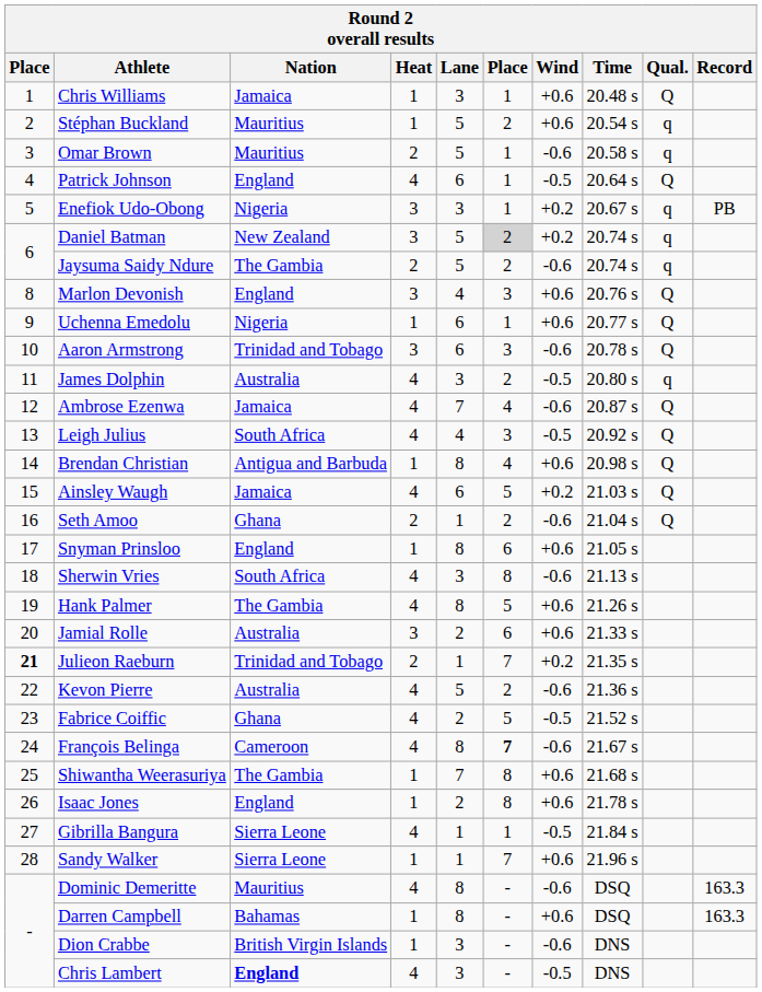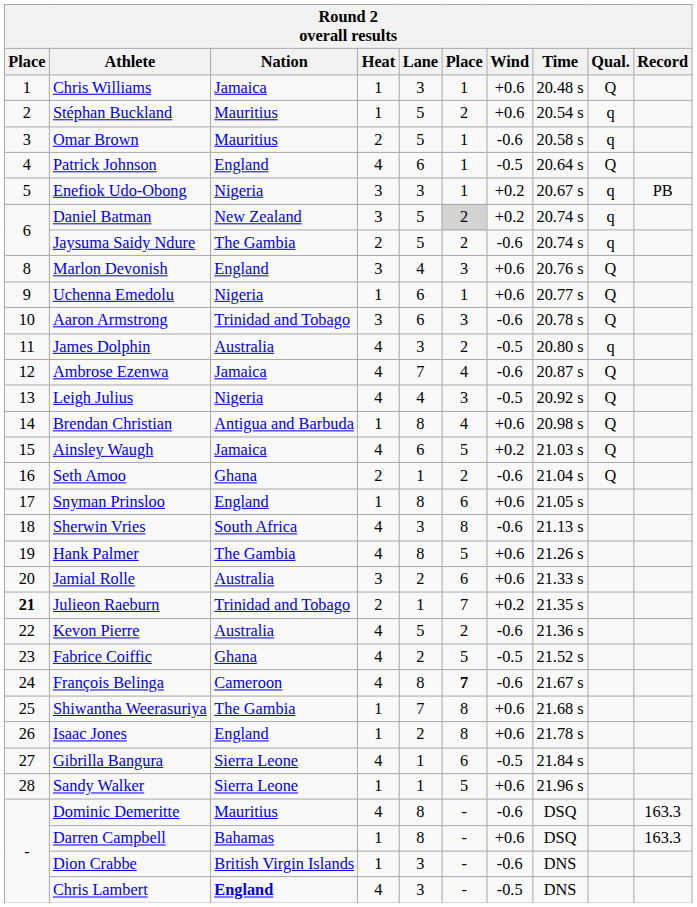 <table class="wikitable">
 <tr>
 <th colspan=10>Round 2 <br> overall results</th>
 </tr>
 <tr>
 <th>Place</th>
 <th>Athlete</th>
 <th>Nation</th>
 <th>Heat</th>
 <th>Lane</th>
 <th>Place</th>
 <th>Wind</th>
 <th>Time</th>
 <th>Qual.</th>
 <th>Record</th>
 </tr>
 <tr>
 <td align="center">1</td>
 <td align="left"><a href='#'>Chris Williams</a></td>
 <td align="left"> <a href='#'>Jamaica</a></td>
 <td align="center">1</td>
 <td align="center">3</td>
 <td align="center">1</td>
 <td align="center">+0.6</td>
 <td align="center">20.48 s</td>
 <td align="center">Q</td>
 <td align="center"></td>
 </tr>
 <tr>
 <td align="center">2</td>
 <td align="left"><a href='#'>Stéphan Buckland</a></td>
 <td align="left"> <a href='#'>Mauritius</a></td>
 <td align="center">1</td>
 <td align="center">5</td>
 <td align="center">2</td>
 <td align="center">+0.6</td>
 <td align="center">20.54 s</td>
 <td align="center">q</td>
 <td align="center"></td>
 </tr>
 <tr>
 <td align="center">3</td>
 <td align="left"><a href='#'>Omar Brown</a></td>
 <td align="left"> <a href='#'>Mauritius</a></td>
 <td align="center">2</td>
 <td align="center">5</td>
 <td align="center">1</td>
 <td align="center">-0.6</td>
 <td align="center">20.58 s</td>
 <td align="center">q</td>
 <td align="center"></td>
 </tr>
 <tr>
 <td align="center">4</td>
 <td align="left"><a href='#'>Patrick Johnson</a></td>
 <td align="left"> <a href='#'>England</a></td>
 <td align="center">4</td>
 <td align="center">6</td>
 <td align="center">1</td>
 <td align="center">-0.5</td>
 <td align="center">20.64 s</td>
 <td align="center">Q</td>
 <td align="center"></td>
 </tr>
 <tr>
 <td align="center">5</td>
 <td align="left"><a href='#'>Enefiok Udo-Obong</a></td>
 <td align="left"> <a href='#'>Nigeria</a></td>
 <td align="center">3</td>
 <td align="center">3</td>
 <td align="center">1</td>
 <td align="center">+0.2</td>
 <td align="center">20.67 s</td>
 <td align="center">q</td>
 <td align="center">PB</td>
 </tr>
 <tr>
 <td rowspan="2" align="center">6</td>
 <td align="left"><a href='#'>Daniel Batman</a></td>
 <td align="left"> <a href='#'>New Zealand</a></td>
 <td align="center">3</td>
 <td align="center">5</td>
 <td align="center" style="background: lightgrey;">2</td>
 <td align="center">+0.2</td>
 <td align="center">20.74 s</td>
 <td align="center">q</td>
 <td align="center"></td>
 </tr>
 <tr>
 <td align="left"><a href='#'>Jaysuma Saidy Ndure</a></td>
 <td align="left"> <a href='#'>The Gambia</a></td>
 <td align="center">2</td>
 <td align="center">5</td>
 <td align="center">2</td>
 <td align="center">-0.6</td>
 <td align="center">20.74 s</td>
 <td align="center">q</td>
 <td align="center"></td>
 </tr>
 <tr>
 <td align="center">8</td>
 <td align="left"><a href='#'>Marlon Devonish</a></td>
 <td align="left"> <a href='#'>England</a></td>
 <td align="center">3</td>
 <td align="center">4</td>
 <td align="center">3</td>
 <td align="center">+0.6</td>
 <td align="center">20.76 s</td>
 <td align="center">Q</td>
 <td align="center"></td>
 </tr>
 <tr>
 <td align="center">9</td>
 <td align="left"><a href='#'>Uchenna Emedolu</a></td>
 <td align="left"> <a href='#'>Nigeria</a></td>
 <td align="center">1</td>
 <td align="center">6</td>
 <td align="center">1</td>
 <td align="center">+0.6</td>
 <td align="center">20.77 s</td>
 <td align="center">Q</td>
 <td align="center"></td>
 </tr>
 <tr>
 <td align="center">10</td>
 <td align="left"><a href='#'>Aaron Armstrong</a></td>
 <td align="left"> <a href='#'>Trinidad and Tobago</a></td>
 <td align="center">3</td>
 <td align="center">6</td>
 <td align="center">3</td>
 <td align="center">-0.6</td>
 <td align="center">20.78 s</td>
 <td align="center">Q</td>
 <td align="center"></td>
 </tr>
 <tr>
 <td align="center">11</td>
 <td align="left"><a href='#'>James Dolphin</a></td>
 <td align="left"> <a href='#'>Australia</a></td>
 <td align="center">4</td>
 <td align="center">3</td>
 <td align="center">2</td>
 <td align="center">-0.5</td>
 <td align="center">20.80 s</td>
 <td align="center">q</td>
 <td align="center"></td>
 </tr>
 <tr>
 <td align="center">12</td>
 <td align="left"><a href='#'>Ambrose Ezenwa</a></td>
 <td align="left"> <a href='#'>Jamaica</a></td>
 <td align="center">4</td>
 <td align="center">7</td>
 <td align="center">4</td>
 <td align="center">-0.6</td>
 <td align="center">20.87 s</td>
 <td align="center">Q</td>
 <td align="center"></td>
 </tr>
 <tr>
 <td align="center">13</td>
 <td align="left"><a href='#'>Leigh Julius</a></td>
-<td align="left"> <a href='#'>South Africa</a></td>
+<td align="left"> <a href='#'>Nigeria</a></td>
 <td align="center">4</td>
 <td align="center">4</td>
 <td align="center">3</td>
 <td align="center">-0.5</td>
 <td align="center">20.92 s</td>
 <td align="center">Q</td>
 <td align="center"></td>
 </tr>
 <tr>
 <td align="center">14</td>
 <td align="left"><a href='#'>Brendan Christian</a></td>
 <td align="left"> <a href='#'>Antigua and Barbuda</a></td>
 <td align="center">1</td>
 <td align="center">8</td>
 <td align="center">4</td>
 <td align="center">+0.6</td>
 <td align="center">20.98 s</td>
 <td align="center">Q</td>
 <td align="center"></td>
 </tr>
 <tr>
 <td align="center">15</td>
 <td align="left"><a href='#'>Ainsley Waugh</a></td>
 <td align="left"> <a href='#'>Jamaica</a></td>
 <td align="center">4</td>
 <td align="center">6</td>
 <td align="center">5</td>
 <td align="center">+0.2</td>
 <td align="center">21.03 s</td>
 <td align="center">Q</td>
 <td align="center"></td>
 </tr>
 <tr>
 <td align="center">16</td>
 <td align="left"><a href='#'>Seth Amoo</a></td>
 <td align="left"> <a href='#'>Ghana</a></td>
 <td align="center">2</td>
 <td align="center">1</td>
 <td align="center">2</td>
 <td align="center">-0.6</td>
 <td align="center">21.04 s</td>
 <td align="center">Q</td>
 <td align="center"></td>
 </tr>
 <tr>
 <td align="center">17</td>
 <td align="left"><a href='#'>Snyman Prinsloo</a></td>
 <td align="left"> <a href='#'>England</a></td>
 <td align="center">1</td>
 <td align="center">8</td>
 <td align="center">6</td>
 <td align="center">+0.6</td>
 <td align="center">21.05 s</td>
 <td align="center"></td>
 <td align="center"></td>
 </tr>
 <tr>
 <td align="center">18</td>
 <td align="left"><a href='#'>Sherwin Vries</a></td>
 <td align="left"> <a href='#'>South Africa</a></td>
 <td align="center">4</td>
 <td align="center">3</td>
 <td align="center">8</td>
 <td align="center">-0.6</td>
 <td align="center">21.13 s</td>
 <td align="center"></td>
 <td align="center"></td>
 </tr>
 <tr>
 <td align="center">19</td>
 <td align="left"><a href='#'>Hank Palmer</a></td>
 <td align="left"> <a href='#'>The Gambia</a></td>
 <td align="center">4</td>
 <td align="center">8</td>
 <td align="center">5</td>
 <td align="center">+0.6</td>
 <td align="center">21.26 s</td>
 <td align="center"></td>
 <td align="center"></td>
 </tr>
 <tr>
 <td align="center">20</td>
 <td align="left"><a href='#'>Jamial Rolle</a></td>
 <td align="left"> <a href='#'>Australia</a></td>
 <td align="center">3</td>
 <td align="center">2</td>
 <td align="center">6</td>
 <td align="center">+0.6</td>
 <td align="center">21.33 s</td>
 <td align="center"></td>
 <td align="center"></td>
 </tr>
 <tr>
 <td align="center"><strong>21</strong></td>
 <td align="left"><a href='#'>Julieon Raeburn</a></td>
 <td align="left"> <a href='#'>Trinidad and Tobago</a></td>
 <td align="center">2</td>
 <td align="center">1</td>
 <td align="center">7</td>
 <td align="center">+0.2</td>
 <td align="center">21.35 s</td>
 <td align="center"></td>
 <td align="center"></td>
 </tr>
 <tr>
 <td align="center">22</td>
 <td align="left"><a href='#'>Kevon Pierre</a></td>
 <td align="left"> <a href='#'>Australia</a></td>
 <td align="center">4</td>
 <td align="center">5</td>
 <td align="center">2</td>
 <td align="center">-0.6</td>
 <td align="center">21.36 s</td>
 <td align="center"></td>
 <td align="center"></td>
 </tr>
 <tr>
 <td align="center">23</td>
 <td align="left"><a href='#'>Fabrice Coiffic</a></td>
 <td align="left"> <a href='#'>Ghana</a></td>
 <td align="center">4</td>
 <td align="center">2</td>
 <td align="center">5</td>
 <td align="center">-0.5</td>
 <td align="center">21.52 s</td>
 <td align="center"></td>
 <td align="center"></td>
 </tr>
 <tr>
 <td align="center">24</td>
 <td align="left"><a href='#'>François Belinga</a></td>
 <td align="left"> <a href='#'>Cameroon</a></td>
 <td align="center">4</td>
 <td align="center">8</td>
 <td align="center"><strong>7</strong></td>
 <td align="center">-0.6</td>
 <td align="center">21.67 s</td>
 <td align="center"></td>
 <td align="center"></td>
 </tr>
 <tr>
 <td align="center">25</td>
 <td align="left"><a href='#'>Shiwantha Weerasuriya</a></td>
 <td align="left"> <a href='#'>The Gambia</a></td>
 <td align="center">1</td>
 <td align="center">7</td>
 <td align="center">8</td>
 <td align="center">+0.6</td>
 <td align="center">21.68 s</td>
 <td align="center"></td>
 <td align="center"></td>
 </tr>
 <tr>
 <td align="center">26</td>
 <td align="left"><a href='#'>Isaac Jones</a></td>
 <td align="left"> <a href='#'>England</a></td>
 <td align="center">1</td>
 <td align="center">2</td>
 <td align="center">8</td>
 <td align="center">+0.6</td>
 <td align="center">21.78 s</td>
 <td align="center"></td>
 <td align="center"></td>
 </tr>
 <tr>
 <td align="center">27</td>
 <td align="left"><a href='#'>Gibrilla Bangura</a></td>
 <td align="left"> <a href='#'>Sierra Leone</a></td>
 <td align="center">4</td>
 <td align="center">1</td>
-<td align="center">1</td>
+<td align="center">6</td>
 <td align="center">-0.5</td>
 <td align="center">21.84 s</td>
 <td align="center"></td>
 <td align="center"></td>
 </tr>
 <tr>
 <td align="center">28</td>
 <td align="left"><a href='#'>Sandy Walker</a></td>
 <td align="left"> <a href='#'>Sierra Leone</a></td>
 <td align="center">1</td>
 <td align="center">1</td>
-<td align="center">7</td>
+<td align="center">5</td>
 <td align="center">+0.6</td>
 <td align="center">21.96 s</td>
 <td align="center"></td>
 <td align="center"></td>
 </tr>
 <tr>
 <td rowspan="4" align="center">-</td>
 <td align="left"><a href='#'>Dominic Demeritte</a></td>
 <td align="left"> <a href='#'>Mauritius</a></td>
 <td align="center">4</td>
 <td align="center">8</td>
 <td align="center">-</td>
 <td align="center">-0.6</td>
 <td align="center">DSQ</td>
 <td align="center"></td>
 <td align="center">163.3</td>
 </tr>
 <tr>
 <td align="left"><a href='#'>Darren Campbell</a></td>
 <td align="left"> <a href='#'>Bahamas</a></td>
 <td align="center">1</td>
 <td align="center">8</td>
 <td align="center">-</td>
 <td align="center">+0.6</td>
 <td align="center">DSQ</td>
 <td align="center"></td>
 <td align="center">163.3</td>
 </tr>
 <tr>
 <td align="left"><a href='#'>Dion Crabbe</a></td>
 <td align="left"> <a href='#'>British Virgin Islands</a></td>
 <td align="center">1</td>
 <td align="center">3</td>
 <td align="center">-</td>
 <td align="center">-0.6</td>
 <td align="center">DNS</td>
 <td align="center"></td>
 <td align="center"></td>
 </tr>
 <tr>
 <td align="left"><a href='#'>Chris Lambert</a></td>
 <td align="left"><strong> <a href='#'>England</a></strong></td>
 <td align="center">4</td>
 <td align="center">3</td>
 <td align="center">-</td>
 <td align="center">-0.5</td>
 <td align="center">DNS</td>
 <td align="center"></td>
 <td align="center"></td>
 </tr>
 </table>
